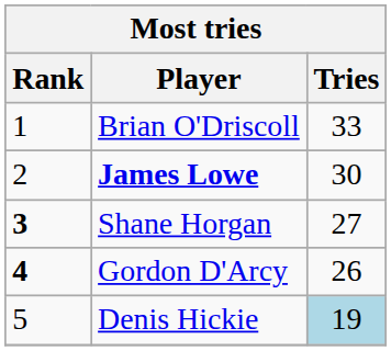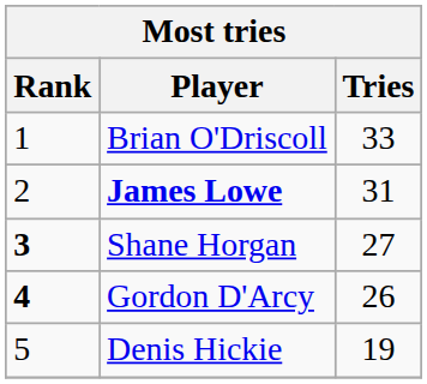 <table class="wikitable">
 <tr>
 <th colspan="8">Most tries</th>
 </tr>
 <tr>
 <th>Rank</th>
 <th>Player</th>
 <th>Tries</th>
 </tr>
 <tr>
 <td>1</td>
 <td><a href='#'>Brian O'Driscoll</a></td>
 <td align=center>33</td>
 </tr>
 <tr>
 <td>2</td>
 <td><strong><a href='#'>James Lowe</a></strong></td>
-<td align=center>30</td>
+<td align=center>31</td>
 </tr>
 <tr>
 <td><strong>3</strong></td>
 <td><a href='#'>Shane Horgan</a></td>
 <td align=center>27</td>
 </tr>
 <tr>
 <td><strong>4</strong></td>
 <td><a href='#'>Gordon D'Arcy</a></td>
 <td align=center>26</td>
 </tr>
 <tr>
 <td>5</td>
 <td><a href='#'>Denis Hickie</a></td>
-<td align=center style="background: lightblue;">19</td>
+<td align=center>19</td>
 </tr>
 <tr>
 </tr>
 </table>
